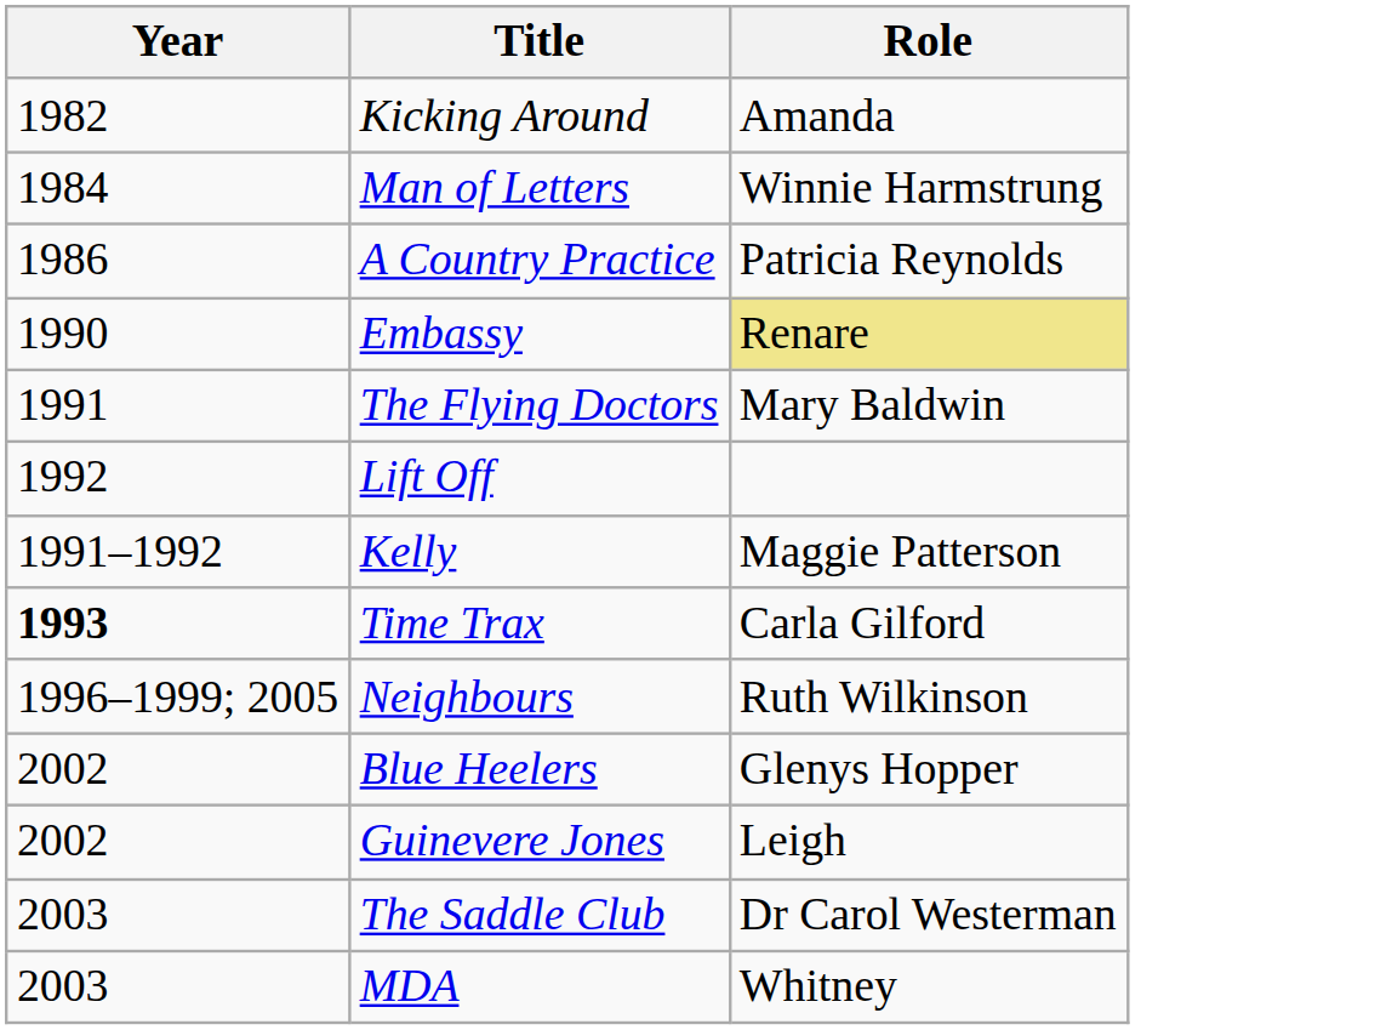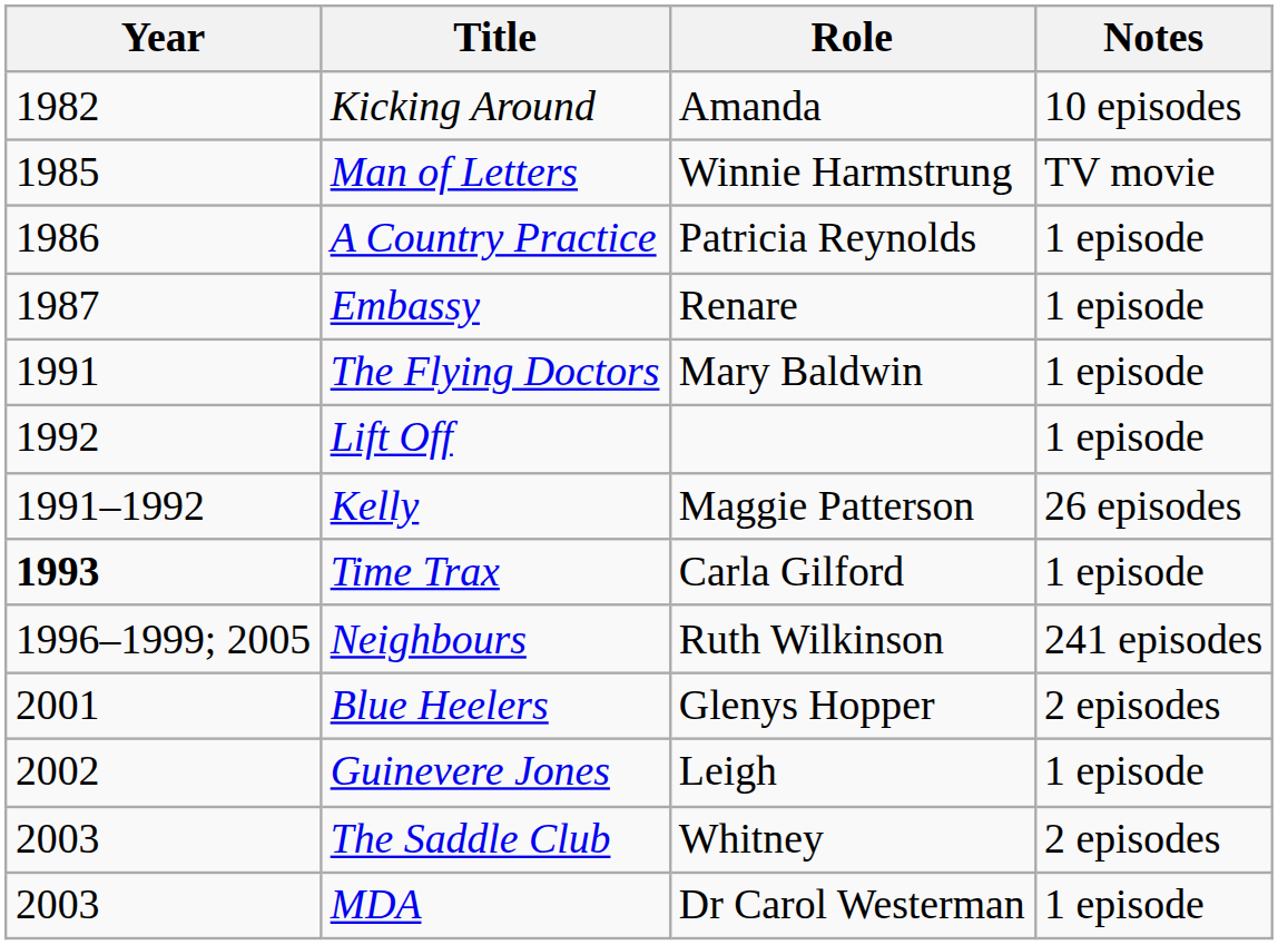 <table class=wikitable>
 <tr>
 <th>Year</th>
 <th>Title</th>
 <th>Role</th>
+<th>Notes</th>
 </tr>
 <tr>
 <td>1982</td>
 <td><em>Kicking Around</em></td>
 <td>Amanda</td>
+<td>10 episodes</td>
 </tr>
 <tr>
-<td>1984</td>
+<td>1985</td>
 <td><em><a href='#'>Man of Letters</a></em></td>
 <td>Winnie Harmstrung</td>
+<td>TV movie</td>
 </tr>
 <tr>
 <td>1986</td>
 <td><em><a href='#'>A Country Practice</a></em></td>
 <td>Patricia Reynolds</td>
+<td>1 episode</td>
 </tr>
 <tr>
-<td>1990</td>
+<td>1987</td>
 <td><em><a href='#'>Embassy</a></em></td>
-<td style="background: khaki;">Renare</td>
+<td>Renare</td>
+<td>1 episode</td>
 </tr>
 <tr>
 <td>1991</td>
 <td><em><a href='#'>The Flying Doctors</a></em></td>
 <td>Mary Baldwin</td>
+<td>1 episode</td>
 </tr>
 <tr>
 <td>1992</td>
 <td><em><a href='#'>Lift Off</a></em></td>
 <td></td>
+<td>1 episode</td>
 </tr>
 <tr>
 <td>1991–1992</td>
 <td><em><a href='#'>Kelly</a></em></td>
 <td>Maggie Patterson</td>
+<td>26 episodes</td>
 </tr>
 <tr>
 <td><strong>1993</strong></td>
 <td><em><a href='#'>Time Trax</a></em></td>
 <td>Carla Gilford</td>
+<td>1 episode</td>
 </tr>
 <tr>
 <td>1996–1999; 2005</td>
 <td><em><a href='#'>Neighbours</a></em></td>
 <td>Ruth Wilkinson</td>
+<td>241 episodes</td>
 </tr>
 <tr>
-<td>2002</td>
+<td>2001</td>
 <td><em><a href='#'>Blue Heelers</a></em></td>
 <td>Glenys Hopper</td>
+<td>2 episodes</td>
 </tr>
 <tr>
 <td>2002</td>
 <td><em><a href='#'>Guinevere Jones</a></em></td>
 <td>Leigh</td>
+<td>1 episode</td>
 </tr>
 <tr>
 <td>2003</td>
 <td><em><a href='#'>The Saddle Club</a></em></td>
-<td>Dr Carol Westerman</td>
+<td>Whitney</td>
+<td>2 episodes</td>
 </tr>
 <tr>
 <td>2003</td>
 <td><em><a href='#'>MDA</a></em></td>
-<td>Whitney</td>
+<td>Dr Carol Westerman</td>
+<td>1 episode</td>
 </tr>
 </table>
